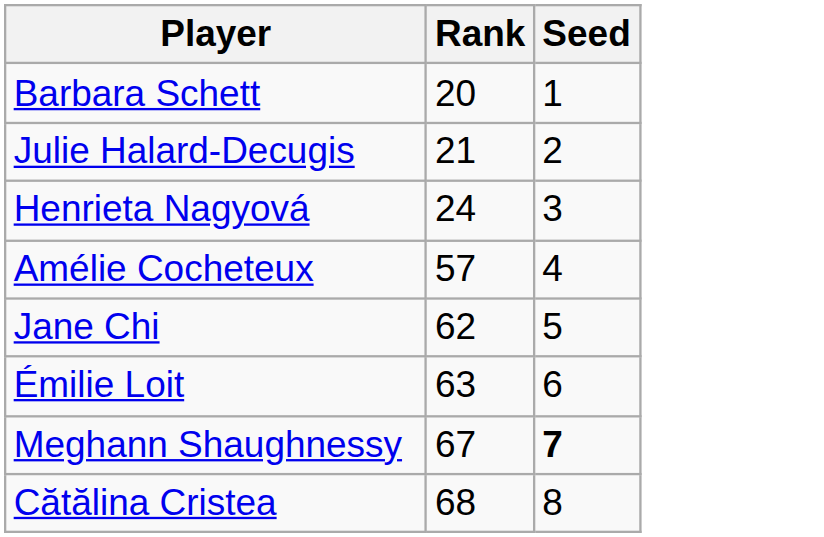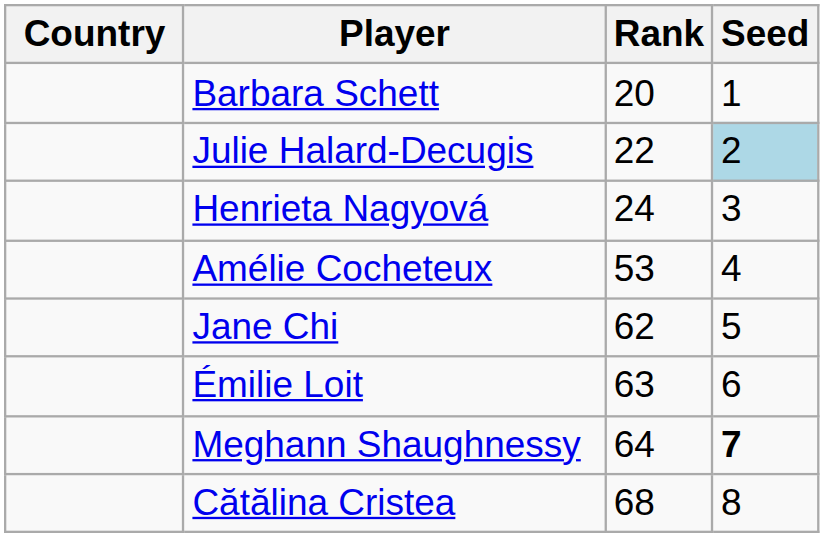 <table class="sortable wikitable">
 <tr>
+<th width="70">Country</th>
 <th width="175">Player</th>
 <th>Rank</th>
 <th>Seed</th>
 </tr>
 <tr>
+<td></td>
 <td><a href='#'>Barbara Schett</a></td>
 <td>20</td>
 <td>1</td>
 </tr>
 <tr>
+<td></td>
 <td><a href='#'>Julie Halard-Decugis</a></td>
-<td>21</td>
-<td>2</td>
+<td>22</td>
+<td style="background: lightblue;">2</td>
 </tr>
 <tr>
+<td></td>
 <td><a href='#'>Henrieta Nagyová</a></td>
 <td>24</td>
 <td>3</td>
 </tr>
 <tr>
+<td></td>
 <td><a href='#'>Amélie Cocheteux</a></td>
-<td>57</td>
+<td>53</td>
 <td>4</td>
 </tr>
 <tr>
+<td></td>
 <td><a href='#'>Jane Chi</a></td>
 <td>62</td>
 <td>5</td>
 </tr>
 <tr>
+<td></td>
 <td><a href='#'>Émilie Loit</a></td>
 <td>63</td>
 <td>6</td>
 </tr>
 <tr>
+<td></td>
 <td><a href='#'>Meghann Shaughnessy</a></td>
-<td>67</td>
+<td>64</td>
 <td><strong>7</strong></td>
 </tr>
 <tr>
+<td></td>
 <td><a href='#'>Cătălina Cristea</a></td>
 <td>68</td>
 <td>8</td>
 </tr>
 </table>
